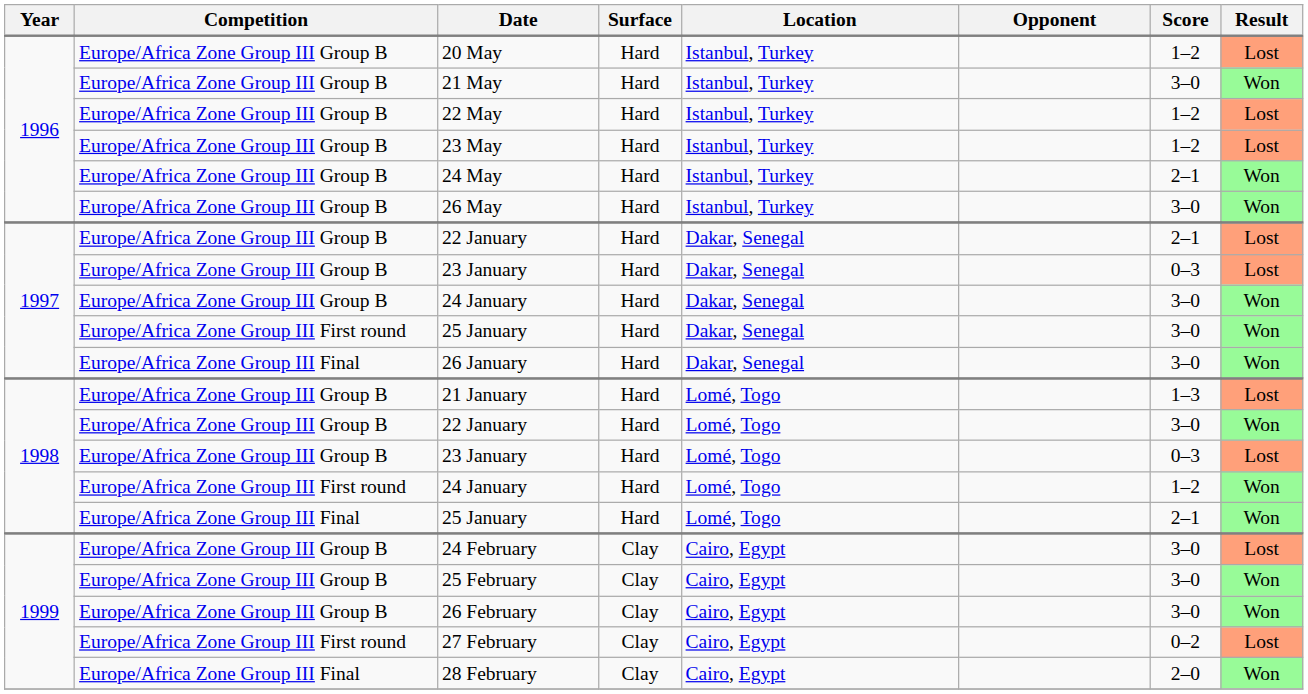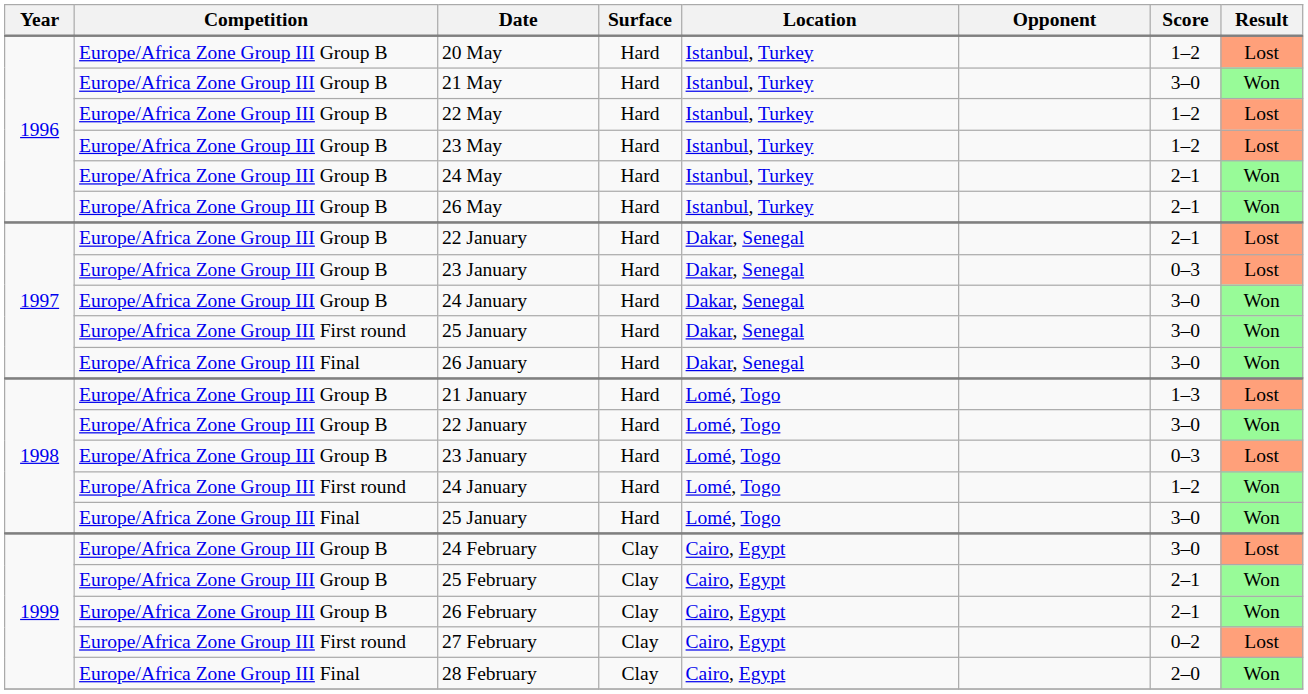 <table class="wikitable">
 <tr>
 <th width="50">Year</th>
 <th width="290">Competition</th>
 <th width="125">Date</th>
 <th width="60">Surface</th>
 <th width="220">Location</th>
 <th width="150">Opponent</th>
 <th width="50">Score</th>
 <th width="60">Result</th>
 </tr>
 <tr style="border-top:2px solid gray;">
 <td align="center" rowspan="6"><a href='#'>1996</a></td>
 <td><a href='#'>Europe/Africa Zone Group III</a> Group B</td>
 <td>20 May</td>
 <td align="center">Hard</td>
 <td><a href='#'>Istanbul</a>, <a href='#'>Turkey</a></td>
 <td></td>
 <td align="center">1–2</td>
 <td align="center" bgcolor="FFA07A">Lost</td>
 </tr>
 <tr>
 <td><a href='#'>Europe/Africa Zone Group III</a> Group B</td>
 <td>21 May</td>
 <td align="center">Hard</td>
 <td><a href='#'>Istanbul</a>, <a href='#'>Turkey</a></td>
 <td></td>
 <td align="center">3–0</td>
 <td align="center" bgcolor="#98FB98">Won</td>
 </tr>
 <tr>
 <td><a href='#'>Europe/Africa Zone Group III</a> Group B</td>
 <td>22 May</td>
 <td align="center">Hard</td>
 <td><a href='#'>Istanbul</a>, <a href='#'>Turkey</a></td>
 <td></td>
 <td align="center">1–2</td>
 <td align="center" bgcolor="FFA07A">Lost</td>
 </tr>
 <tr>
 <td><a href='#'>Europe/Africa Zone Group III</a> Group B</td>
 <td>23 May</td>
 <td align="center">Hard</td>
 <td><a href='#'>Istanbul</a>, <a href='#'>Turkey</a></td>
 <td></td>
 <td align="center">1–2</td>
 <td align="center" bgcolor="FFA07A">Lost</td>
 </tr>
 <tr>
 <td><a href='#'>Europe/Africa Zone Group III</a> Group B</td>
 <td>24 May</td>
 <td align="center">Hard</td>
 <td><a href='#'>Istanbul</a>, <a href='#'>Turkey</a></td>
 <td></td>
 <td align="center">2–1</td>
 <td align="center" bgcolor="#98FB98">Won</td>
 </tr>
 <tr>
 <td><a href='#'>Europe/Africa Zone Group III</a> Group B</td>
 <td>26 May</td>
 <td align="center">Hard</td>
 <td><a href='#'>Istanbul</a>, <a href='#'>Turkey</a></td>
 <td></td>
-<td align="center">3–0</td>
+<td align="center">2–1</td>
 <td align="center" bgcolor="#98FB98">Won</td>
 </tr>
 <tr>
 </tr>
 <tr style="border-top:2px solid gray;">
 <td align="center" rowspan="5"><a href='#'>1997</a></td>
 <td><a href='#'>Europe/Africa Zone Group III</a> Group B</td>
 <td>22 January</td>
 <td align="center">Hard</td>
 <td><a href='#'>Dakar</a>, <a href='#'>Senegal</a></td>
 <td></td>
 <td align="center">2–1</td>
 <td align="center" bgcolor="FFA07A">Lost</td>
 </tr>
 <tr>
 <td><a href='#'>Europe/Africa Zone Group III</a> Group B</td>
 <td>23 January</td>
 <td align="center">Hard</td>
 <td><a href='#'>Dakar</a>, <a href='#'>Senegal</a></td>
 <td></td>
 <td align="center">0–3</td>
 <td align="center" bgcolor="FFA07A">Lost</td>
 </tr>
 <tr>
 <td><a href='#'>Europe/Africa Zone Group III</a> Group B</td>
 <td>24 January</td>
 <td align="center">Hard</td>
 <td><a href='#'>Dakar</a>, <a href='#'>Senegal</a></td>
 <td></td>
 <td align="center">3–0</td>
 <td align="center" bgcolor="#98FB98">Won</td>
 </tr>
 <tr>
 <td><a href='#'>Europe/Africa Zone Group III</a> First round</td>
 <td>25 January</td>
 <td align="center">Hard</td>
 <td><a href='#'>Dakar</a>, <a href='#'>Senegal</a></td>
 <td></td>
 <td align="center">3–0</td>
 <td align="center" bgcolor="#98FB98">Won</td>
 </tr>
 <tr>
 <td><a href='#'>Europe/Africa Zone Group III</a> Final</td>
 <td>26 January</td>
 <td align="center">Hard</td>
 <td><a href='#'>Dakar</a>, <a href='#'>Senegal</a></td>
 <td></td>
 <td align="center">3–0</td>
 <td align="center" bgcolor="#98FB98">Won</td>
 </tr>
 <tr>
 </tr>
 <tr style="border-top:2px solid gray;">
 <td align="center" rowspan="5"><a href='#'>1998</a></td>
 <td><a href='#'>Europe/Africa Zone Group III</a> Group B</td>
 <td>21 January</td>
 <td align="center">Hard</td>
 <td><a href='#'>Lomé</a>, <a href='#'>Togo</a></td>
 <td></td>
 <td align="center">1–3</td>
 <td align="center" bgcolor="FFA07A">Lost</td>
 </tr>
 <tr>
 <td><a href='#'>Europe/Africa Zone Group III</a> Group B</td>
 <td>22 January</td>
 <td align="center">Hard</td>
 <td><a href='#'>Lomé</a>, <a href='#'>Togo</a></td>
 <td></td>
 <td align="center">3–0</td>
 <td align="center" bgcolor="#98FB98">Won</td>
 </tr>
 <tr>
 <td><a href='#'>Europe/Africa Zone Group III</a> Group B</td>
 <td>23 January</td>
 <td align="center">Hard</td>
 <td><a href='#'>Lomé</a>, <a href='#'>Togo</a></td>
 <td></td>
 <td align="center">0–3</td>
 <td align="center" bgcolor="FFA07A">Lost</td>
 </tr>
 <tr>
 <td><a href='#'>Europe/Africa Zone Group III</a> First round</td>
 <td>24 January</td>
 <td align="center">Hard</td>
 <td><a href='#'>Lomé</a>, <a href='#'>Togo</a></td>
 <td></td>
 <td align="center">1–2</td>
 <td align="center" bgcolor="#98FB98">Won</td>
 </tr>
 <tr>
 <td><a href='#'>Europe/Africa Zone Group III</a> Final</td>
 <td>25 January</td>
 <td align="center">Hard</td>
 <td><a href='#'>Lomé</a>, <a href='#'>Togo</a></td>
 <td></td>
-<td align="center">2–1</td>
+<td align="center">3–0</td>
 <td align="center" bgcolor="#98FB98">Won</td>
 </tr>
 <tr>
 </tr>
 <tr style="border-top:2px solid gray;">
 <td align="center" rowspan="5"><a href='#'>1999</a></td>
 <td><a href='#'>Europe/Africa Zone Group III</a> Group B</td>
 <td>24 February</td>
 <td align="center">Clay</td>
 <td><a href='#'>Cairo</a>, <a href='#'>Egypt</a></td>
 <td></td>
 <td align="center">3–0</td>
 <td align="center" bgcolor="FFA07A">Lost</td>
 </tr>
 <tr>
 <td><a href='#'>Europe/Africa Zone Group III</a> Group B</td>
 <td>25 February</td>
 <td align="center">Clay</td>
 <td><a href='#'>Cairo</a>, <a href='#'>Egypt</a></td>
 <td></td>
-<td align="center">3–0</td>
+<td align="center">2–1</td>
 <td align="center" bgcolor="#98FB98">Won</td>
 </tr>
 <tr>
 <td><a href='#'>Europe/Africa Zone Group III</a> Group B</td>
 <td>26 February</td>
 <td align="center">Clay</td>
 <td><a href='#'>Cairo</a>, <a href='#'>Egypt</a></td>
 <td></td>
-<td align="center">3–0</td>
+<td align="center">2–1</td>
 <td align="center" bgcolor="#98FB98">Won</td>
 </tr>
 <tr>
 <td><a href='#'>Europe/Africa Zone Group III</a> First round</td>
 <td>27 February</td>
 <td align="center">Clay</td>
 <td><a href='#'>Cairo</a>, <a href='#'>Egypt</a></td>
 <td></td>
 <td align="center">0–2</td>
 <td align="center" bgcolor="FFA07A">Lost</td>
 </tr>
 <tr>
 <td><a href='#'>Europe/Africa Zone Group III</a> Final</td>
 <td>28 February</td>
 <td align="center">Clay</td>
 <td><a href='#'>Cairo</a>, <a href='#'>Egypt</a></td>
 <td></td>
 <td align="center">2–0</td>
 <td align="center" bgcolor="#98FB98">Won</td>
 </tr>
 <tr>
 </tr>
 </table>
